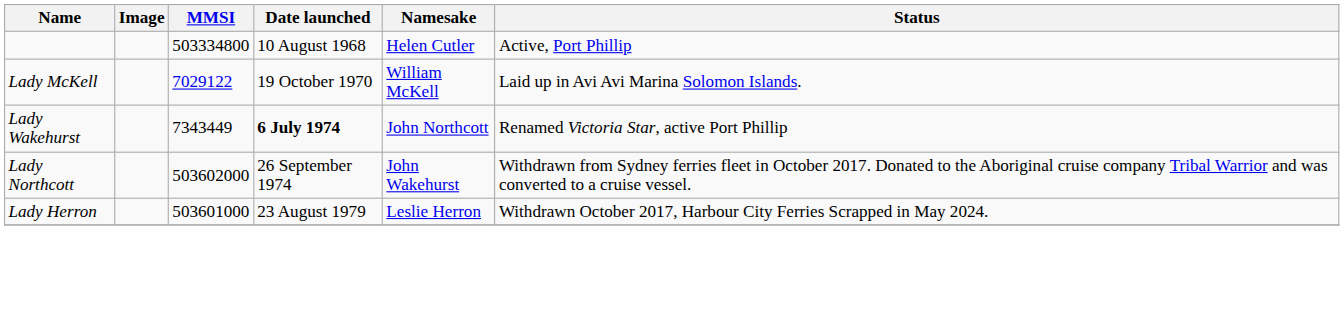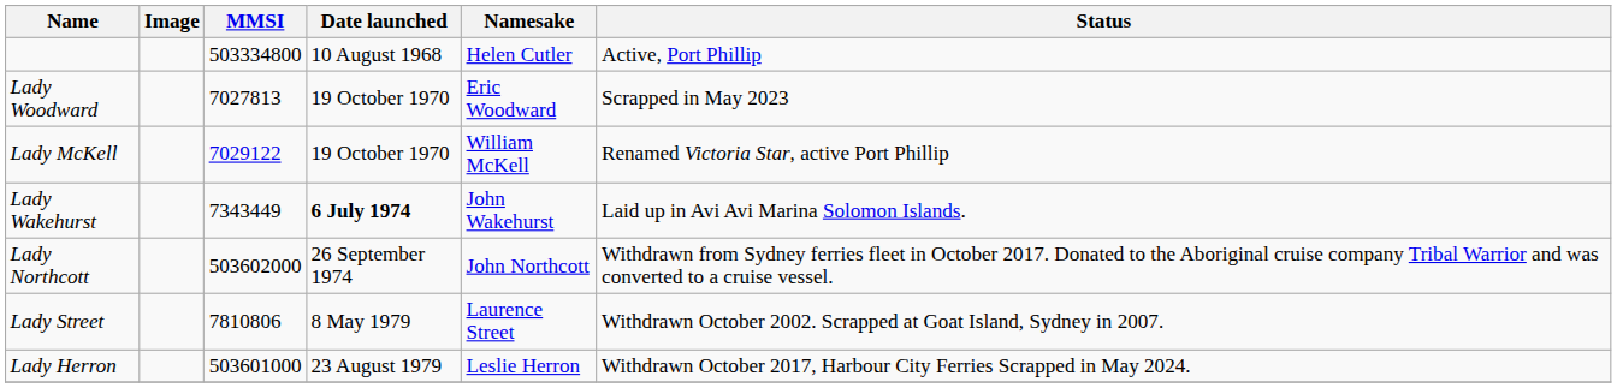 <table class="wikitable sortable">
 <tr>
 <th>Name</th>
 <th>Image</th>
 <th><a href='#'>MMSI</a></th>
 <th>Date launched</th>
 <th>Namesake</th>
 <th>Status</th>
 </tr>
 <tr>
 <td></td>
 <td></td>
 <td>503334800</td>
 <td>10 August 1968</td>
 <td><a href='#'>Helen Cutler</a></td>
 <td>Active, <a href='#'>Port Phillip</a></td>
 </tr>
 <tr>
+<td><em>Lady Woodward</em></td>
+<td></td>
+<td>7027813</td>
+<td>19 October 1970</td>
+<td><a href='#'>Eric Woodward</a></td>
+<td>Scrapped in May 2023</td>
+</tr>
+<tr>
 <td><em>Lady McKell</em></td>
 <td></td>
 <td><a href='#'>7029122</a></td>
 <td>19 October 1970</td>
 <td><a href='#'>William McKell</a></td>
-<td>Laid up in Avi Avi Marina <a href='#'>Solomon Islands</a>.</td>
+<td>Renamed <em>Victoria Star</em>, active Port Phillip</td>
 </tr>
 <tr>
 <td><em>Lady Wakehurst</em></td>
 <td></td>
 <td>7343449</td>
 <td><strong>6 July 1974</strong></td>
-<td><a href='#'>John Northcott</a></td>
-<td>Renamed <em>Victoria Star</em>, active Port Phillip</td>
+<td><a href='#'>John Wakehurst</a></td>
+<td>Laid up in Avi Avi Marina <a href='#'>Solomon Islands</a>.</td>
 </tr>
 <tr>
 <td><em>Lady Northcott</em></td>
 <td></td>
 <td>503602000</td>
 <td>26 September 1974</td>
-<td><a href='#'>John Wakehurst</a></td>
+<td><a href='#'>John Northcott</a></td>
 <td>Withdrawn from Sydney ferries fleet in October 2017. Donated to the Aboriginal cruise company <a href='#'>Tribal Warrior</a> and was converted to a cruise vessel.</td>
+</tr>
+<tr>
+<td><em>Lady Street</em></td>
+<td></td>
+<td>7810806</td>
+<td>8 May 1979</td>
+<td><a href='#'>Laurence Street</a></td>
+<td>Withdrawn October 2002. Scrapped at Goat Island, Sydney in 2007.</td>
 </tr>
 <tr>
 <td><em>Lady Herron</em></td>
 <td></td>
 <td>503601000</td>
 <td>23 August 1979</td>
 <td><a href='#'>Leslie Herron</a></td>
 <td>Withdrawn October 2017, Harbour City Ferries Scrapped in May 2024.</td>
 </tr>
 <tr>
 </tr>
 </table>
